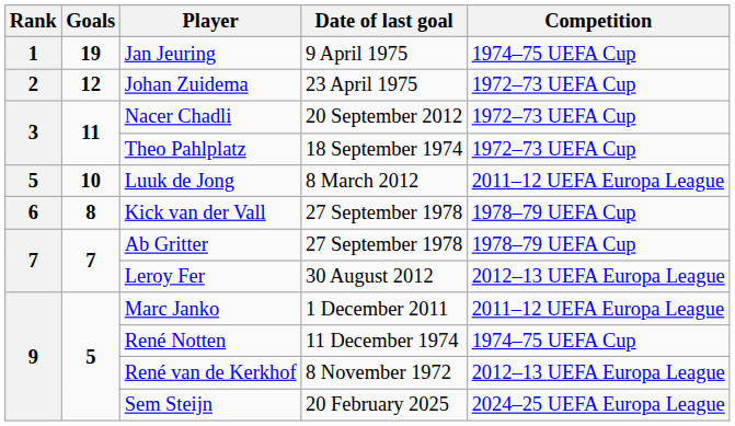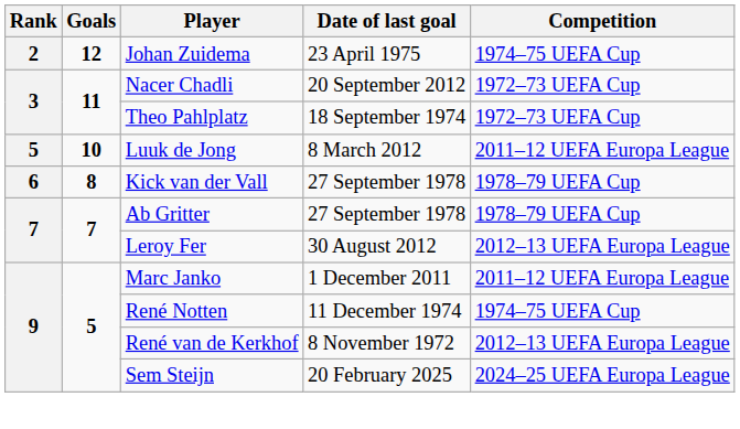 <table class="wikitable" style=text-align:left;>
 <tr>
 <th>Rank</th>
 <th>Goals</th>
 <th>Player</th>
 <th>Date of last goal</th>
 <th>Competition</th>
 </tr>
 <tr>
-<th align=center>1</th>
-<td align=center><strong>19</strong></td>
-<td> <a href='#'>Jan Jeuring</a></td>
-<td>9 April 1975</td>
-<td><a href='#'>1974–75 UEFA Cup</a></td>
-</tr>
-<tr>
 <th align=center>2</th>
 <td align=center><strong>12</strong></td>
 <td> <a href='#'>Johan Zuidema</a></td>
 <td>23 April 1975</td>
-<td><a href='#'>1972–73 UEFA Cup</a></td>
+<td><a href='#'>1974–75 UEFA Cup</a></td>
 </tr>
 <tr>
 <th rowspan=2 align=center>3</th>
 <td rowspan=2 align=center><strong>11</strong></td>
 <td> <a href='#'>Nacer Chadli</a></td>
 <td>20 September 2012</td>
 <td><a href='#'>1972–73 UEFA Cup</a></td>
 </tr>
 <tr>
 <td> <a href='#'>Theo Pahlplatz</a></td>
 <td>18 September 1974</td>
 <td><a href='#'>1972–73 UEFA Cup</a></td>
 </tr>
 <tr>
 <th align=center>5</th>
 <td align=center><strong>10</strong></td>
 <td> <a href='#'>Luuk de Jong</a></td>
 <td>8 March 2012</td>
 <td><a href='#'>2011–12 UEFA Europa League</a></td>
 </tr>
 <tr>
 <th align=center>6</th>
 <td align=center><strong>8</strong></td>
 <td> <a href='#'>Kick van der Vall</a></td>
 <td>27 September 1978</td>
 <td><a href='#'>1978–79 UEFA Cup</a></td>
 </tr>
 <tr>
 <th rowspan=2 align=center>7</th>
 <td rowspan=2 align=center><strong>7</strong></td>
 <td> <a href='#'>Ab Gritter</a></td>
 <td>27 September 1978</td>
 <td><a href='#'>1978–79 UEFA Cup</a></td>
 </tr>
 <tr>
 <td> <a href='#'>Leroy Fer</a></td>
 <td>30 August 2012</td>
 <td><a href='#'>2012–13 UEFA Europa League</a></td>
 </tr>
 <tr>
 <th rowspan=4 align=center>9</th>
 <td rowspan=4 align=center><strong>5</strong></td>
 <td> <a href='#'>Marc Janko</a></td>
 <td>1 December 2011</td>
 <td><a href='#'>2011–12 UEFA Europa League</a></td>
 </tr>
 <tr>
 <td> <a href='#'>René Notten</a></td>
 <td>11 December 1974</td>
 <td><a href='#'>1974–75 UEFA Cup</a></td>
 </tr>
 <tr>
 <td> <a href='#'>René van de Kerkhof</a></td>
 <td>8 November 1972</td>
 <td><a href='#'>2012–13 UEFA Europa League</a></td>
 </tr>
 <tr>
 <td> <a href='#'>Sem Steijn</a></td>
 <td>20 February 2025</td>
 <td><a href='#'>2024–25 UEFA Europa League</a></td>
 </tr>
 </table>
